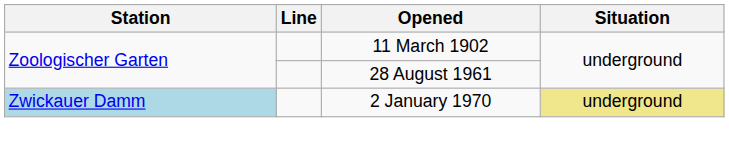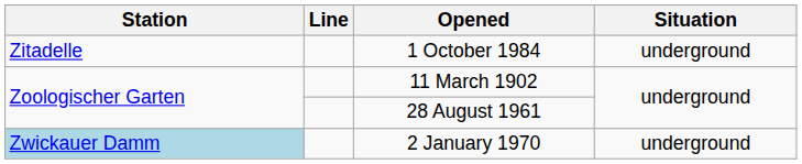 <table class="wikitable" style="text-align:center">
 <tr>
 <th style="width:15em">Station</th>
 <th>Line</th>
 <th style="width:12em">Opened</th>
 <th style="width:10em">Situation</th>
+</tr>
+<tr>
+<td align="left"><a href='#'>Zitadelle</a></td>
+<td></td>
+<td>1 October 1984</td>
+<td>underground</td>
 </tr>
 <tr>
 <td rowspan="2" align="left"><a href='#'>Zoologischer Garten</a></td>
 <td></td>
 <td>11 March 1902</td>
 <td rowspan="2">underground</td>
 </tr>
 <tr>
 <td></td>
 <td>28 August 1961</td>
 </tr>
 <tr>
 <td align="left" style="background: lightblue;"><a href='#'>Zwickauer Damm</a></td>
 <td></td>
 <td>2 January 1970</td>
-<td style="background: khaki;">underground</td>
+<td>underground</td>
 </tr>
 </table>
